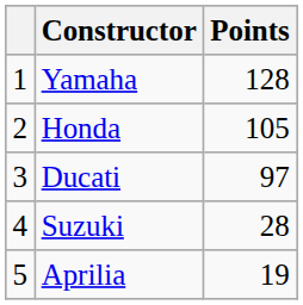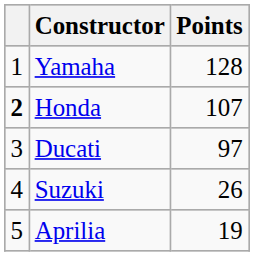 <table class="wikitable" style="font-size: 95%;">
 <tr>
 <th></th>
 <th>Constructor</th>
 <th>Points</th>
 </tr>
 <tr>
 <td align=center>1</td>
 <td> <a href='#'>Yamaha</a></td>
 <td align=right>128</td>
 </tr>
 <tr>
-<td align=center>2</td>
+<td align=center><strong>2</strong></td>
 <td> <a href='#'>Honda</a></td>
-<td align=right>105</td>
+<td align=right>107</td>
 </tr>
 <tr>
 <td align=center>3</td>
 <td> <a href='#'>Ducati</a></td>
 <td align=right>97</td>
 </tr>
 <tr>
 <td align=center>4</td>
 <td> <a href='#'>Suzuki</a></td>
-<td align=right>28</td>
+<td align=right>26</td>
 </tr>
 <tr>
 <td align=center>5</td>
 <td> <a href='#'>Aprilia</a></td>
 <td align=right>19</td>
 </tr>
 </table>
